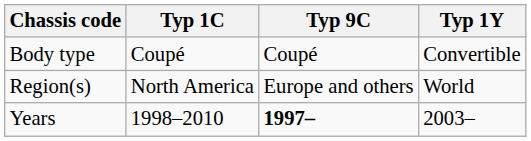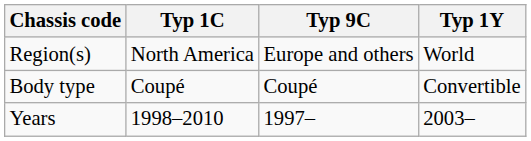 <table class="wikitable">
 <tr>
 <th>Chassis code</th>
 <th>Typ 1C</th>
 <th>Typ 9C</th>
 <th>Typ 1Y</th>
 </tr>
 <tr>
+<td>Region(s)</td>
+<td>North America</td>
+<td>Europe and others</td>
+<td>World</td>
+</tr>
+<tr>
 <td>Body type</td>
 <td>Coupé</td>
 <td>Coupé</td>
 <td>Convertible</td>
 </tr>
 <tr>
-<td>Region(s)</td>
-<td>North America</td>
-<td>Europe and others</td>
-<td>World</td>
-</tr>
-<tr>
 <td>Years</td>
 <td>1998–2010</td>
-<td><strong>1997–</strong></td>
+<td>1997–</td>
 <td>2003–</td>
 </tr>
 </table>
